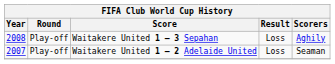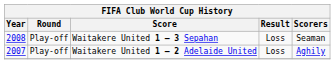 <table class="wikitable" style="text-align: center;font-size:90%;">
 <tr>
 <th colspan=5>FIFA Club World Cup History</th>
 </tr>
 <tr>
 <th>Year</th>
 <th>Round</th>
 <th>Score</th>
 <th>Result</th>
 <th>Scorers</th>
 </tr>
 <tr>
 <td rowspan=1><a href='#'>2008</a></td>
 <td>Play-off</td>
 <td align="left"> Waitakere United <strong>1 – 3</strong> <a href='#'>Sepahan</a> </td>
 <td>Loss</td>
-<td><a href='#'>Aghily</a> </td>
+<td>Seaman </td>
 </tr>
 <tr>
 <td rowspan=1><a href='#'>2007</a></td>
 <td>Play-off</td>
 <td align="left"> Waitakere United <strong>1 – 2</strong> <a href='#'>Adelaide United</a> </td>
 <td>Loss</td>
-<td>Seaman </td>
+<td><a href='#'>Aghily</a> </td>
 </tr>
 <tr>
 </tr>
 </table>
